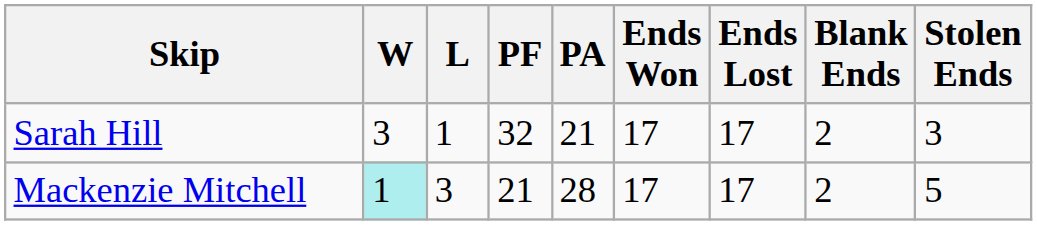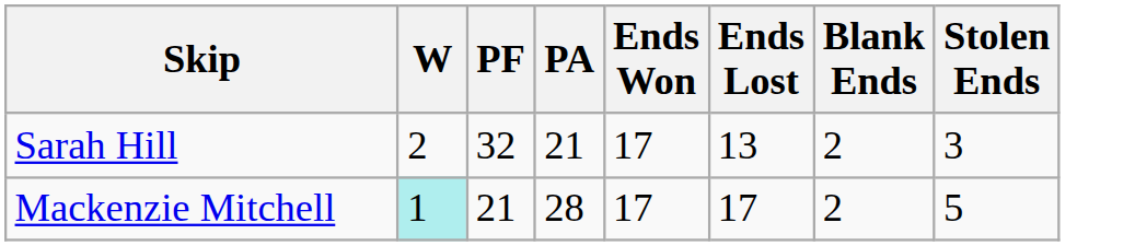 <table class=wikitable>
 <tr>
 <th width=150>Skip</th>
 <th width=20>W</th>
-<th width=20>L</th>
 <th width=20>PF</th>
 <th width=20>PA</th>
 <th width=20>Ends <br> Won</th>
 <th width=20>Ends <br> Lost</th>
 <th width=20>Blank <br> Ends</th>
 <th width=20>Stolen <br> Ends</th>
 </tr>
 <tr>
 <td><a href='#'>Sarah Hill</a></td>
-<td>3</td>
-<td>1</td>
+<td>2</td>
 <td>32</td>
 <td>21</td>
 <td>17</td>
-<td>17</td>
+<td>13</td>
 <td>2</td>
 <td>3</td>
 </tr>
 <tr>
 <td><a href='#'>Mackenzie Mitchell</a></td>
 <td style="background: paleturquoise;">1</td>
-<td>3</td>
 <td>21</td>
 <td>28</td>
 <td>17</td>
 <td>17</td>
 <td>2</td>
 <td>5</td>
 </tr>
 </table>
